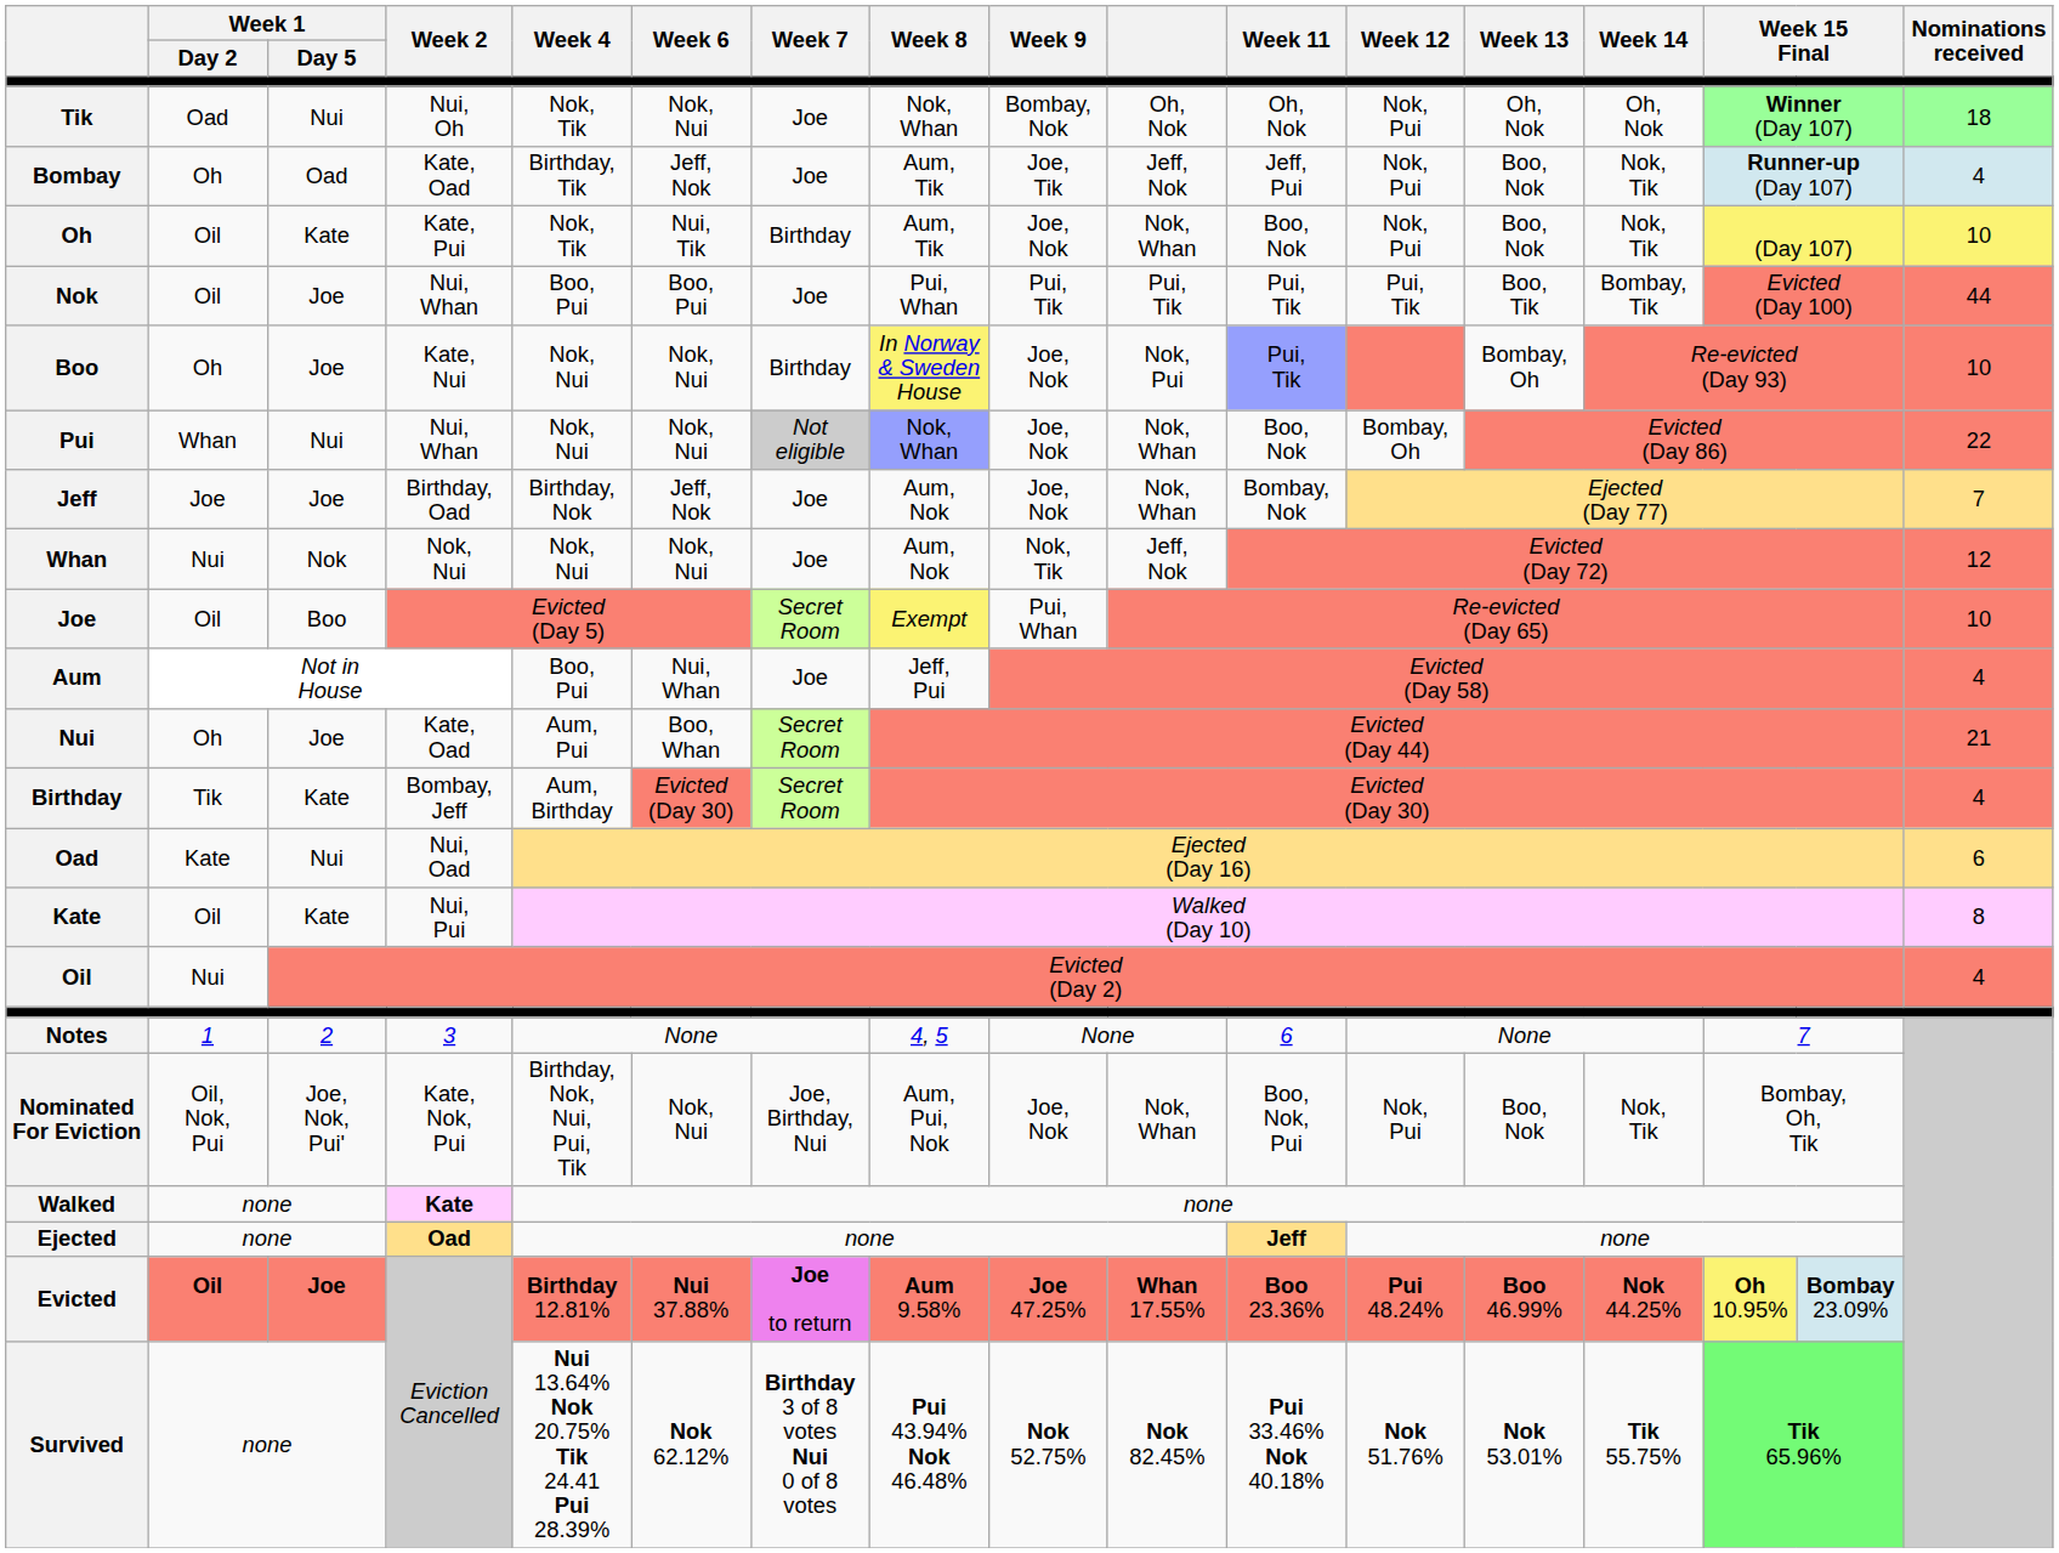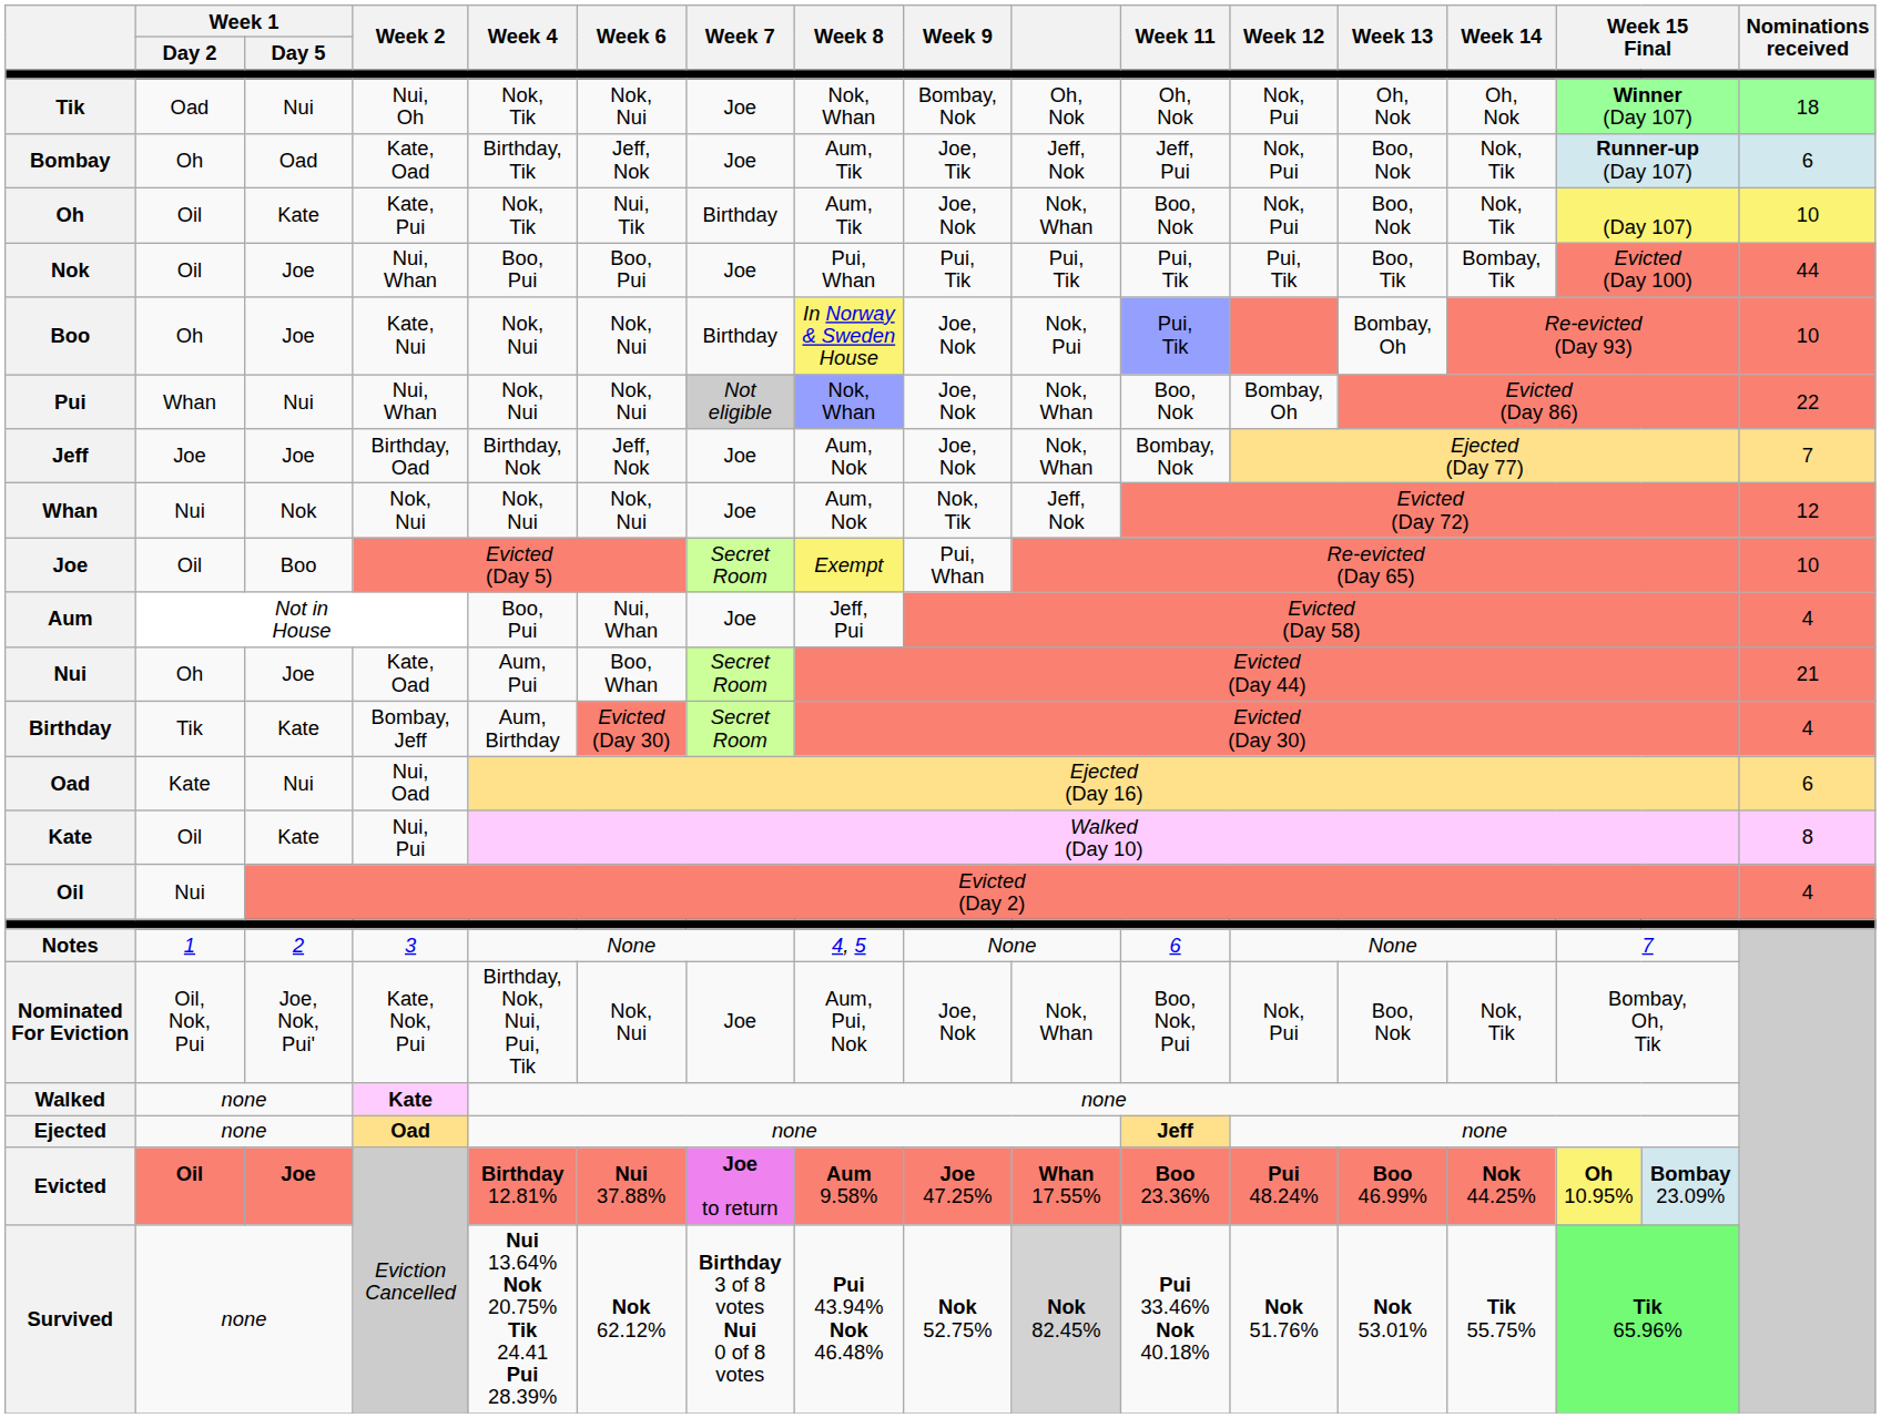 <table class="wikitable" style="text-align:center; font-size:85%; line-height:15px;">
 <tr>
 <th style="width:5%" rowspan="2"></th>
 <th style="width:10%" colspan="2">Week 1</th>
 <th style="width:5%" rowspan="2">Week 2</th>
 <th style="width:5%" rowspan="2">Week 4</th>
 <th style="width:5%" rowspan="2">Week 6</th>
 <th style="width:5%" rowspan="2">Week 7</th>
 <th style="width:5%" rowspan="2">Week 8</th>
 <th style="width:5%" rowspan="2">Week 9</th>
 <th style="width:5%" rowspan="2"></th>
 <th style="width:5%" rowspan="2">Week 11</th>
 <th style="width:5%" rowspan="2">Week 12</th>
 <th style="width:5%" rowspan="2">Week 13</th>
 <th style="width:5%" rowspan="2">Week 14</th>
 <th style="width:5%" rowspan="2" colspan="2">Week 15<br>Final</th>
 <th style="width:1%" rowspan="2">Nominations received</th>
 </tr>
 <tr>
 <th style="width:5%">Day 2</th>
 <th style="width:5%">Day 5</th>
 </tr>
 <tr>
 <th style="background:#000" colspan="17"></th>
 </tr>
 <tr>
 <th>Tik</th>
 <td>Oad</td>
 <td>Nui</td>
 <td>Nui,<br>Oh</td>
 <td>Nok,<br>Tik</td>
 <td>Nok,<br>Nui</td>
 <td>Joe</td>
 <td>Nok,<br>Whan</td>
 <td>Bombay,<br>Nok</td>
 <td>Oh,<br>Nok</td>
 <td>Oh,<br>Nok</td>
 <td>Nok,<br>Pui</td>
 <td>Oh,<br>Nok</td>
 <td>Oh,<br>Nok</td>
 <td style="background:#99FF99" colspan="2"><strong>Winner</strong><br>(Day 107)</td>
 <td style="background:#99FF99">18</td>
 </tr>
 <tr>
 <th>Bombay</th>
 <td>Oh</td>
 <td>Oad</td>
 <td>Kate,<br>Oad</td>
 <td>Birthday,<br>Tik</td>
 <td>Jeff,<br>Nok</td>
 <td>Joe</td>
 <td>Aum,<br>Tik</td>
 <td>Joe,<br>Tik</td>
 <td>Jeff,<br>Nok</td>
 <td>Jeff,<br>Pui</td>
 <td>Nok,<br>Pui</td>
 <td>Boo,<br>Nok</td>
 <td>Nok,<br>Tik</td>
 <td style="background:#D1E8EF" colspan="2"><strong>Runner-up</strong><br>(Day 107)</td>
-<td style="background:#D1E8EF">4</td>
+<td style="background:#D1E8EF">6</td>
 </tr>
 <tr>
 <th>Oh</th>
 <td>Oil</td>
 <td>Kate</td>
 <td>Kate,<br>Pui</td>
 <td>Nok,<br>Tik</td>
 <td>Nui,<br>Tik</td>
 <td>Birthday</td>
 <td>Aum,<br>Tik</td>
 <td>Joe,<br>Nok</td>
 <td>Nok,<br>Whan</td>
 <td>Boo,<br>Nok</td>
 <td>Nok,<br>Pui</td>
 <td>Boo,<br>Nok</td>
 <td>Nok,<br>Tik</td>
 <td style="background:#FBF373" colspan="2"><br>(Day 107)</td>
 <td style="background:#FBF373">10</td>
 </tr>
 <tr>
 <th>Nok</th>
 <td>Oil</td>
 <td>Joe</td>
 <td>Nui,<br>Whan</td>
 <td>Boo,<br>Pui</td>
 <td>Boo,<br>Pui</td>
 <td>Joe</td>
 <td>Pui,<br>Whan</td>
 <td>Pui,<br>Tik</td>
 <td>Pui,<br>Tik</td>
 <td>Pui,<br>Tik</td>
 <td>Pui,<br>Tik</td>
 <td>Boo,<br>Tik</td>
 <td>Bombay,<br>Tik</td>
 <td style="background:#FA8072" colspan=2><em>Evicted</em><br>(Day 100)</td>
 <td style="background:#FA8072">44</td>
 </tr>
 <tr>
 <th>Boo</th>
 <td>Oh</td>
 <td>Joe</td>
 <td>Kate,<br>Nui</td>
 <td>Nok,<br>Nui</td>
 <td>Nok,<br>Nui</td>
 <td>Birthday</td>
 <td style="background:#FBF373"><em>In <a href='#'>Norway & Sweden</a> House</em></td>
 <td>Joe,<br>Nok</td>
 <td>Nok,<br>Pui</td>
 <td style="background:#959FFD">Pui,<br>Tik</td>
 <td style="background:#FA8072"></td>
 <td>Bombay,<br>Oh</td>
 <td style="background:#FA8072" colspan=3><em>Re-evicted</em><br>(Day 93)</td>
 <td style="background:#FA8072">10</td>
 </tr>
 <tr>
 <th>Pui</th>
 <td>Whan</td>
 <td>Nui</td>
 <td>Nui,<br>Whan</td>
 <td>Nok,<br>Nui</td>
 <td>Nok,<br>Nui</td>
 <td style="background:#CCCCCC"><em>Not<br>eligible</em></td>
 <td style="background:#959FFD">Nok,<br>Whan</td>
 <td>Joe,<br>Nok</td>
 <td>Nok,<br>Whan</td>
 <td>Boo,<br>Nok</td>
 <td>Bombay,<br>Oh</td>
 <td style="background:#FA8072" colspan=4><em>Evicted</em><br>(Day 86)</td>
 <td style="background:#FA8072">22</td>
 </tr>
 <tr>
 <th>Jeff</th>
 <td>Joe</td>
 <td>Joe</td>
 <td>Birthday,<br>Oad</td>
 <td>Birthday,<br>Nok</td>
 <td>Jeff,<br>Nok</td>
 <td>Joe</td>
 <td>Aum,<br>Nok</td>
 <td>Joe,<br>Nok</td>
 <td>Nok,<br>Whan</td>
 <td>Bombay,<br>Nok</td>
 <td style="background:#FFE08B" colspan=5><em>Ejected</em><br>(Day 77)</td>
 <td style="background:#FFE08B">7</td>
 </tr>
 <tr>
 <th>Whan</th>
 <td>Nui</td>
 <td>Nok</td>
 <td>Nok,<br>Nui</td>
 <td>Nok,<br>Nui</td>
 <td>Nok,<br>Nui</td>
 <td>Joe</td>
 <td>Aum,<br>Nok</td>
 <td>Nok,<br>Tik</td>
 <td>Jeff,<br>Nok</td>
 <td style="background:#FA8072" colspan=6><em>Evicted</em><br>(Day 72)</td>
 <td style="background:#FA8072">12</td>
 </tr>
 <tr>
 <th>Joe</th>
 <td>Oil</td>
 <td>Boo</td>
 <td style="background:#FA8072" colspan=3><em>Evicted</em><br>(Day 5)</td>
 <td style="background:#CCFF99"><em>Secret<br>Room</em></td>
 <td style="background:#FBF373"><em>Exempt</em></td>
 <td>Pui,<br>Whan</td>
 <td style="background:#FA8072" colspan=7><em>Re-evicted</em><br>(Day 65)</td>
 <td style="background:#FA8072">10</td>
 </tr>
 <tr>
 <th>Aum</th>
 <td style="background:white"  colspan="3"><em>Not in<br>House</em></td>
 <td>Boo,<br>Pui</td>
 <td>Nui,<br>Whan</td>
 <td>Joe</td>
 <td>Jeff,<br>Pui</td>
 <td style="background:#FA8072" colspan=8><em>Evicted</em><br>(Day 58)</td>
 <td style="background:#FA8072">4</td>
 </tr>
 <tr>
 <th>Nui</th>
 <td>Oh</td>
 <td>Joe</td>
 <td>Kate,<br>Oad</td>
 <td>Aum,<br>Pui</td>
 <td>Boo,<br>Whan</td>
 <td style="background:#CCFF99"><em>Secret<br>Room</em></td>
 <td style="background:#FA8072" colspan=9><em>Evicted</em><br>(Day 44)</td>
 <td style="background:#FA8072">21</td>
 </tr>
 <tr>
 <th>Birthday</th>
 <td>Tik</td>
 <td>Kate</td>
 <td>Bombay,<br>Jeff</td>
 <td>Aum,<br>Birthday</td>
 <td style="background:#FA8072"><em>Evicted</em><br>(Day 30)</td>
 <td style="background:#CCFF99"><em>Secret<br>Room</em></td>
 <td style="background:#FA8072" colspan=9><em>Evicted</em><br>(Day 30)</td>
 <td style="background:#FA8072">4</td>
 </tr>
 <tr>
 <th>Oad</th>
 <td>Kate</td>
 <td>Nui</td>
 <td>Nui,<br>Oad</td>
 <td style="background:#FFE08B" colspan=12><em>Ejected</em><br>(Day 16)</td>
 <td style="background:#FFE08B">6</td>
 </tr>
 <tr>
 <th>Kate</th>
 <td>Oil</td>
 <td>Kate</td>
 <td>Nui,<br>Pui</td>
 <td style="background:#FFCCFF" colspan=12><em>Walked</em><br>(Day 10)</td>
 <td style="background:#FFCCFF">8</td>
 </tr>
 <tr>
 <th>Oil</th>
 <td>Nui</td>
 <td style="background:#FA8072" colspan=14><em>Evicted</em><br>(Day 2)</td>
 <td style="background:#FA8072">4</td>
 </tr>
 <tr>
 <th style="background:#000" colspan="17"></th>
 </tr>
 <tr>
 <th>Notes</th>
 <td><em><a href='#'>1</a></em></td>
 <td><em><a href='#'>2</a></em></td>
 <td><em><a href='#'>3</a></em></td>
 <td colspan="3"><em>None</em></td>
 <td><em><a href='#'>4</a>, <a href='#'>5</a></em></td>
 <td colspan="2"><em>None</em></td>
 <td><em><a href='#'>6</a></em></td>
 <td colspan="3"><em>None</em></td>
 <td colspan="2"><em><a href='#'>7</a></em></td>
 <td style="background:#CCCCCC;" rowspan=6></td>
 </tr>
 <tr>
 <th>Nominated<br>For Eviction</th>
 <td>Oil,<br>Nok,<br>Pui</td>
 <td>Joe,<br>Nok,<br>Pui'</td>
 <td>Kate,<br>Nok,<br>Pui</td>
 <td>Birthday,<br>Nok,<br>Nui,<br>Pui,<br>Tik</td>
 <td>Nok,<br>Nui</td>
-<td>Joe,<br>Birthday,<br>Nui</td>
+<td>Joe</td>
 <td>Aum,<br>Pui,<br>Nok</td>
 <td>Joe,<br>Nok</td>
 <td>Nok,<br>Whan</td>
 <td>Boo,<br>Nok,<br>Pui</td>
 <td>Nok,<br>Pui</td>
 <td>Boo,<br>Nok</td>
 <td>Nok,<br>Tik</td>
 <td colspan=2>Bombay,<br>Oh,<br>Tik</td>
 </tr>
 <tr>
 <th>Walked</th>
 <td colspan="2"><em>none</em></td>
 <td style="background:#fcf;"><strong>Kate</strong></td>
 <td colspan="12"><em>none</em></td>
 </tr>
 <tr>
 <th>Ejected</th>
 <td colspan="2"><em>none</em></td>
 <td style="background:#FFE08B"><strong>Oad</strong></td>
 <td colspan="6"><em>none</em></td>
 <td style="background:#FFE08B"><strong>Jeff</strong></td>
 <td colspan="5"><em>none</em></td>
 </tr>
 <tr>
 <th>Evicted</th>
 <td style="background:#FA8072"><strong>Oil</strong><br><br></td>
 <td style="background:#FA8072"><strong>Joe</strong><br><br></td>
 <td style="background:#ccc" rowspan=3><em>Eviction<br>Cancelled</em></td>
 <td style="background:#FA8072"><strong>Birthday</strong><br>12.81%<br></td>
 <td style="background:#FA8072"><strong>Nui</strong><br>37.88%<br></td>
 <td style="background:violet"><strong>Joe</strong><br><br>to return</td>
 <td style="background:#FA8072"><strong>Aum</strong><br>9.58%<br></td>
 <td style="background:#FA8072"><strong>Joe</strong><br>47.25%<br></td>
 <td style="background:#FA8072"><strong>Whan</strong><br>17.55%<br></td>
 <td style="background:#FA8072"><strong>Boo</strong><br>23.36%<br></td>
 <td style="background:#FA8072"><strong>Pui</strong><br>48.24%<br></td>
 <td style="background:#FA8072"><strong>Boo</strong><br>46.99%<br></td>
 <td style="background:#FA8072"><strong>Nok</strong><br>44.25%<br></td>
 <td style="background:#FBF373"><strong>Oh</strong><br>10.95%<br></td>
 <td style="background:#D1E8EF"><strong>Bombay</strong><br>23.09%<br></td>
 </tr>
 <tr>
 <th>Survived</th>
 <td colspan="2"><em>none</em></td>
 <td><strong>Nui</strong><br>13.64%<br><strong>Nok</strong><br>20.75%<br><strong>Tik</strong><br>24.41<br><strong>Pui</strong><br>28.39%</td>
 <td><strong>Nok</strong><br>62.12%</td>
 <td><strong>Birthday</strong><br>3 of 8 votes<br><strong>Nui</strong><br>0 of 8 votes</td>
 <td><strong>Pui</strong><br>43.94%<br><strong>Nok</strong><br>46.48%</td>
 <td><strong>Nok</strong><br>52.75%</td>
-<td><strong>Nok</strong><br>82.45%</td>
+<td style="background: lightgrey;"><strong>Nok</strong><br>82.45%</td>
 <td><strong>Pui</strong><br>33.46%<br><strong>Nok</strong><br>40.18%</td>
 <td><strong>Nok</strong><br>51.76%</td>
 <td><strong>Nok</strong><br>53.01%</td>
 <td><strong>Tik</strong><br>55.75%</td>
 <td style="background:#73FB76;" colspan="2"><strong>Tik</strong><br>65.96%<br></td>
 </tr>
 </table>
